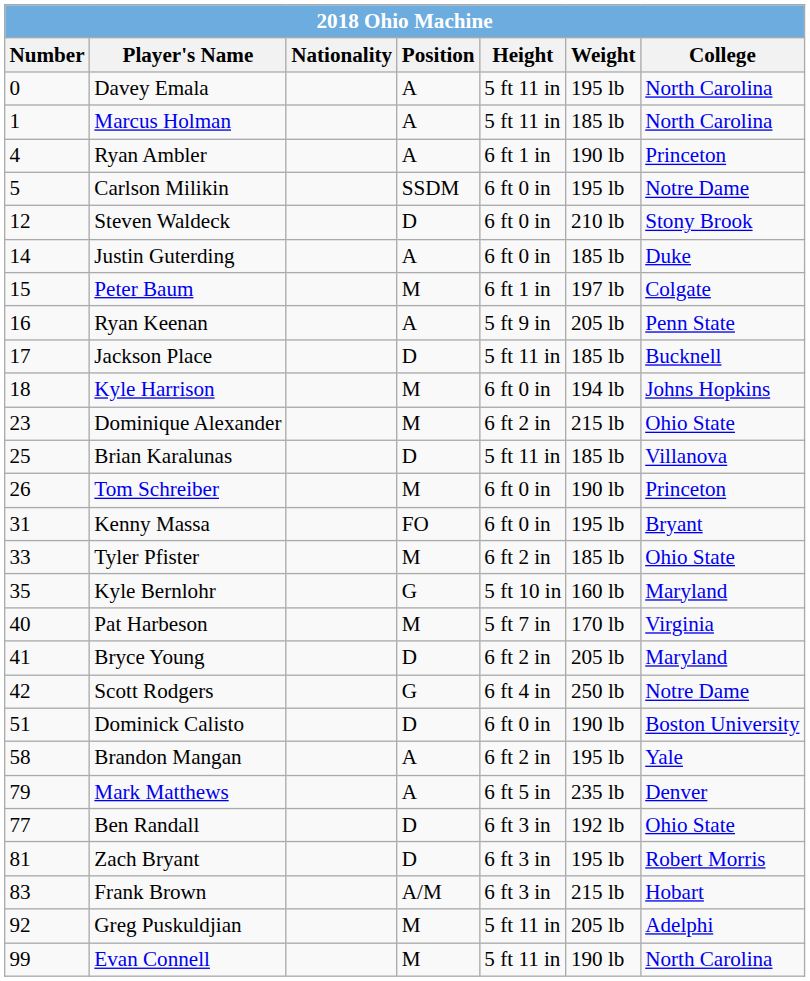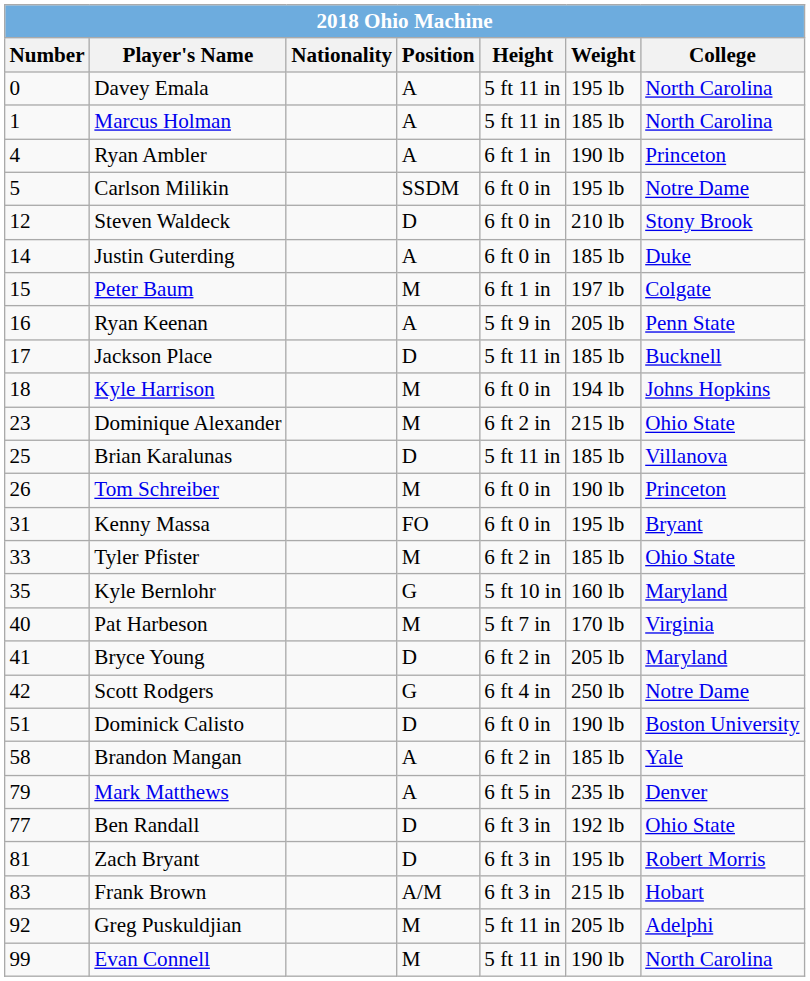 <table class="wikitable">
 <tr bgcolor=#6DACDE>
 <td colspan=7 style="color:white; text-align:center"><strong>2018 Ohio Machine</strong></td>
 </tr>
 <tr>
 <th>Number</th>
 <th>Player's Name</th>
 <th>Nationality</th>
 <th>Position</th>
 <th>Height</th>
 <th>Weight</th>
 <th>College</th>
 </tr>
 <tr>
 <td>0</td>
 <td>Davey Emala</td>
 <td></td>
 <td>A</td>
 <td>5 ft 11 in</td>
 <td>195 lb</td>
 <td><a href='#'>North Carolina</a></td>
 </tr>
 <tr>
 <td>1</td>
 <td><a href='#'>Marcus Holman</a></td>
 <td></td>
 <td>A</td>
 <td>5 ft 11 in</td>
 <td>185 lb</td>
 <td><a href='#'>North Carolina</a></td>
 </tr>
 <tr>
 <td>4</td>
 <td>Ryan Ambler</td>
 <td></td>
 <td>A</td>
 <td>6 ft 1 in</td>
 <td>190 lb</td>
 <td><a href='#'>Princeton</a></td>
 </tr>
 <tr>
 <td>5</td>
 <td>Carlson Milikin</td>
 <td></td>
 <td>SSDM</td>
 <td>6 ft 0 in</td>
 <td>195 lb</td>
 <td><a href='#'>Notre Dame</a></td>
 </tr>
 <tr>
 <td>12</td>
 <td>Steven Waldeck</td>
 <td></td>
 <td>D</td>
 <td>6 ft 0 in</td>
 <td>210 lb</td>
 <td><a href='#'>Stony Brook</a></td>
 </tr>
 <tr>
 <td>14</td>
 <td>Justin Guterding</td>
 <td></td>
 <td>A</td>
 <td>6 ft 0 in</td>
 <td>185 lb</td>
 <td><a href='#'>Duke</a></td>
 </tr>
 <tr>
 <td>15</td>
 <td><a href='#'>Peter Baum</a></td>
 <td></td>
 <td>M</td>
 <td>6 ft 1 in</td>
 <td>197 lb</td>
 <td><a href='#'>Colgate</a></td>
 </tr>
 <tr>
 <td>16</td>
 <td>Ryan Keenan</td>
 <td></td>
 <td>A</td>
 <td>5 ft 9 in</td>
 <td>205 lb</td>
 <td><a href='#'>Penn State</a></td>
 </tr>
 <tr>
 <td>17</td>
 <td>Jackson Place</td>
 <td></td>
 <td>D</td>
 <td>5 ft 11 in</td>
 <td>185 lb</td>
 <td><a href='#'>Bucknell</a></td>
 </tr>
 <tr>
 <td>18</td>
 <td><a href='#'>Kyle Harrison</a></td>
 <td></td>
 <td>M</td>
 <td>6 ft 0 in</td>
 <td>194 lb</td>
 <td><a href='#'>Johns Hopkins</a></td>
 </tr>
 <tr>
 <td>23</td>
 <td>Dominique Alexander</td>
 <td></td>
 <td>M</td>
 <td>6 ft 2 in</td>
 <td>215 lb</td>
 <td><a href='#'>Ohio State</a></td>
 </tr>
 <tr>
 <td>25</td>
 <td>Brian Karalunas</td>
 <td></td>
 <td>D</td>
 <td>5 ft 11 in</td>
 <td>185 lb</td>
 <td><a href='#'>Villanova</a></td>
 </tr>
 <tr>
 <td>26</td>
 <td><a href='#'>Tom Schreiber</a></td>
 <td></td>
 <td>M</td>
 <td>6 ft 0 in</td>
 <td>190 lb</td>
 <td><a href='#'>Princeton</a></td>
 </tr>
 <tr>
 <td>31</td>
 <td>Kenny Massa</td>
 <td></td>
 <td>FO</td>
 <td>6 ft 0 in</td>
 <td>195 lb</td>
 <td><a href='#'>Bryant</a></td>
 </tr>
 <tr>
 <td>33</td>
 <td>Tyler Pfister</td>
 <td></td>
 <td>M</td>
 <td>6 ft 2 in</td>
 <td>185 lb</td>
 <td><a href='#'>Ohio State</a></td>
 </tr>
 <tr>
 <td>35</td>
 <td>Kyle Bernlohr</td>
 <td></td>
 <td>G</td>
 <td>5 ft 10 in</td>
 <td>160 lb</td>
 <td><a href='#'>Maryland</a></td>
 </tr>
 <tr>
 <td>40</td>
 <td>Pat Harbeson</td>
 <td></td>
 <td>M</td>
 <td>5 ft 7 in</td>
 <td>170 lb</td>
 <td><a href='#'>Virginia</a></td>
 </tr>
 <tr>
 <td>41</td>
 <td>Bryce Young</td>
 <td></td>
 <td>D</td>
 <td>6 ft 2 in</td>
 <td>205 lb</td>
 <td><a href='#'>Maryland</a></td>
 </tr>
 <tr>
 <td>42</td>
 <td>Scott Rodgers</td>
 <td></td>
 <td>G</td>
 <td>6 ft 4 in</td>
 <td>250 lb</td>
 <td><a href='#'>Notre Dame</a></td>
 </tr>
 <tr>
 <td>51</td>
 <td>Dominick Calisto</td>
 <td></td>
 <td>D</td>
 <td>6 ft 0 in</td>
 <td>190 lb</td>
 <td><a href='#'>Boston University</a></td>
 </tr>
 <tr>
 <td>58</td>
 <td>Brandon Mangan</td>
 <td></td>
 <td>A</td>
 <td>6 ft 2 in</td>
-<td>195 lb</td>
+<td>185 lb</td>
 <td><a href='#'>Yale</a></td>
 </tr>
 <tr>
 <td>79</td>
 <td><a href='#'>Mark Matthews</a></td>
 <td></td>
 <td>A</td>
 <td>6 ft 5 in</td>
 <td>235 lb</td>
 <td><a href='#'>Denver</a></td>
 </tr>
 <tr>
 <td>77</td>
 <td>Ben Randall</td>
 <td></td>
 <td>D</td>
 <td>6 ft 3 in</td>
 <td>192 lb</td>
 <td><a href='#'>Ohio State</a></td>
 </tr>
 <tr>
 <td>81</td>
 <td>Zach Bryant</td>
 <td></td>
 <td>D</td>
 <td>6 ft 3 in</td>
 <td>195 lb</td>
 <td><a href='#'>Robert Morris</a></td>
 </tr>
 <tr>
 <td>83</td>
 <td>Frank Brown</td>
 <td></td>
 <td>A/M</td>
 <td>6 ft 3 in</td>
 <td>215 lb</td>
 <td><a href='#'>Hobart</a></td>
 </tr>
 <tr>
 <td>92</td>
 <td>Greg Puskuldjian</td>
 <td></td>
 <td>M</td>
 <td>5 ft 11 in</td>
 <td>205 lb</td>
 <td><a href='#'>Adelphi</a></td>
 </tr>
 <tr>
 <td>99</td>
 <td><a href='#'>Evan Connell</a></td>
 <td></td>
 <td>M</td>
 <td>5 ft 11 in</td>
 <td>190 lb</td>
 <td><a href='#'>North Carolina</a></td>
 </tr>
 </table>
